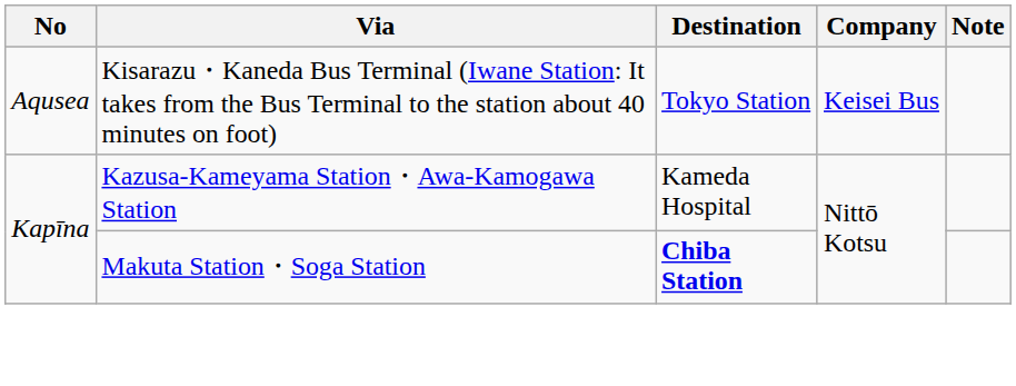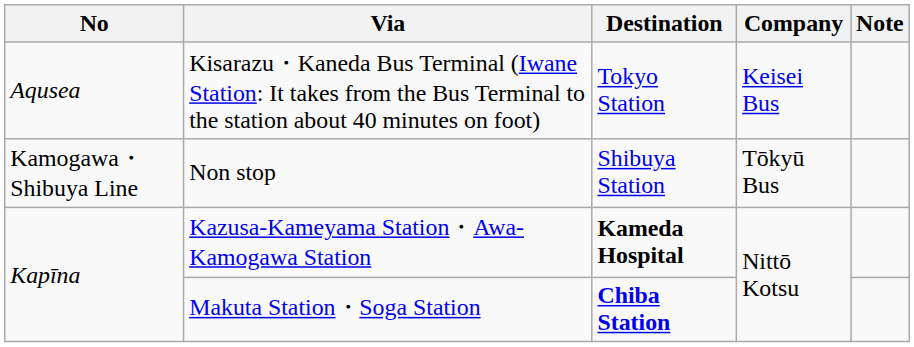 <table class="wikitable">
 <tr>
 <th>No</th>
 <th>Via</th>
 <th>Destination</th>
 <th>Company</th>
 <th>Note</th>
 </tr>
 <tr>
 <td><em>Aqusea</em></td>
 <td>Kisarazu・Kaneda Bus Terminal (<a href='#'>Iwane Station</a>: It takes from the Bus Terminal to the station about 40 minutes on foot)</td>
 <td><a href='#'>Tokyo Station</a></td>
 <td><a href='#'>Keisei Bus</a></td>
 <td></td>
 </tr>
 <tr>
+<td>Kamogawa・Shibuya Line</td>
+<td>Non stop</td>
+<td><a href='#'>Shibuya Station</a></td>
+<td>Tōkyū Bus</td>
+<td></td>
+</tr>
+<tr>
 <td rowspan="2"><em>Kapīna</em></td>
 <td><a href='#'>Kazusa-Kameyama Station</a>・<a href='#'>Awa-Kamogawa Station</a></td>
-<td>Kameda Hospital</td>
+<td><strong>Kameda Hospital</strong></td>
 <td rowspan="2">Nittō Kotsu</td>
 <td></td>
 </tr>
 <tr>
 <td><a href='#'>Makuta Station</a>・<a href='#'>Soga Station</a></td>
 <td><strong><a href='#'>Chiba Station</a></strong></td>
 <td></td>
 </tr>
 </table>
